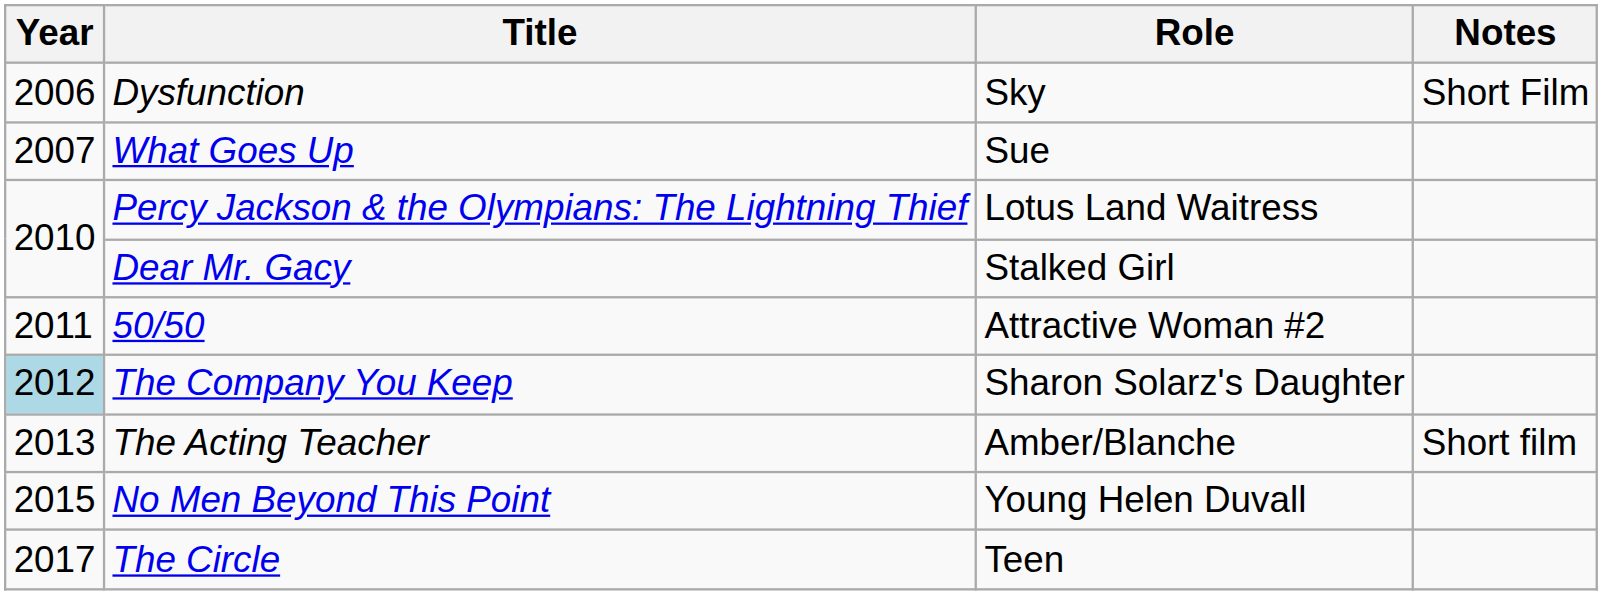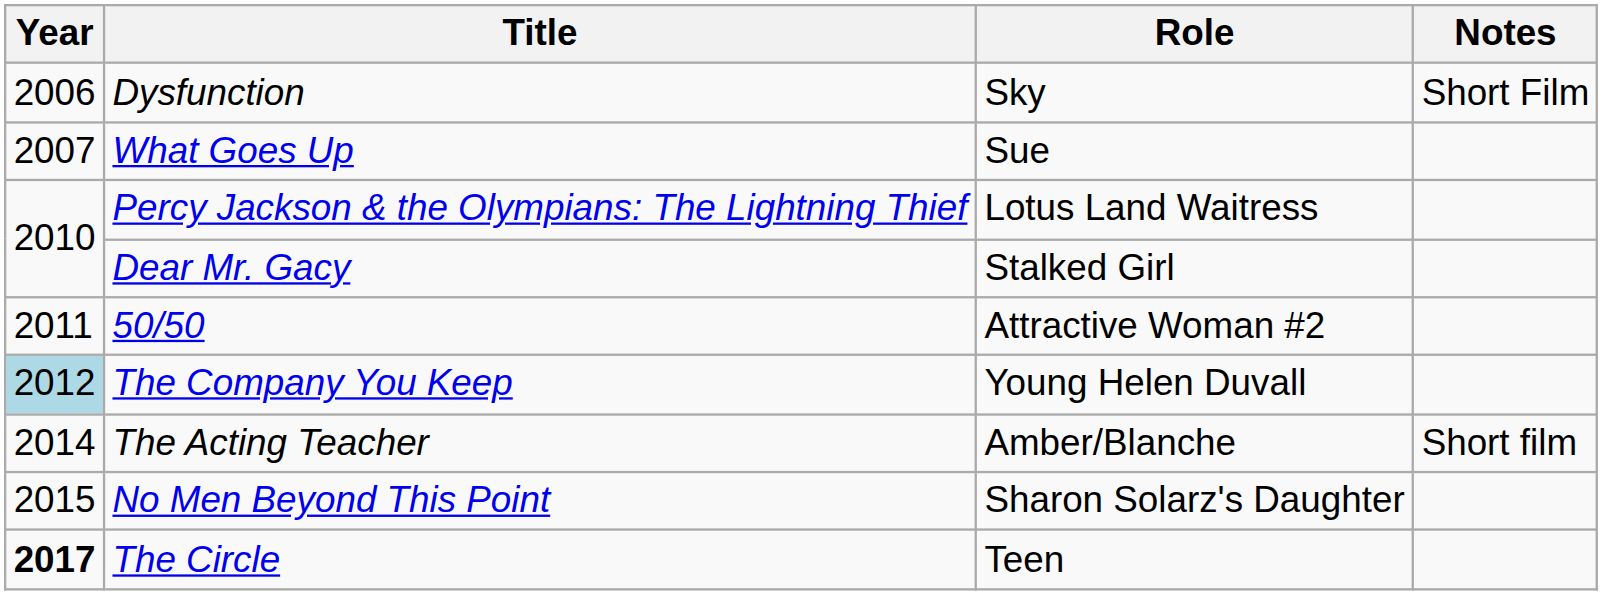 <table class="wikitable sortable">
 <tr>
 <th>Year</th>
 <th>Title</th>
 <th>Role</th>
 <th class="unsortable">Notes</th>
 </tr>
 <tr>
 <td>2006</td>
 <td><em>Dysfunction</em></td>
 <td>Sky</td>
 <td>Short Film</td>
 </tr>
 <tr>
 <td>2007</td>
 <td><em><a href='#'>What Goes Up</a></em></td>
 <td>Sue</td>
 <td></td>
 </tr>
 <tr>
 <td rowspan=2>2010</td>
 <td><em><a href='#'>Percy Jackson & the Olympians: The Lightning Thief</a></em></td>
 <td>Lotus Land Waitress</td>
 <td></td>
 </tr>
 <tr>
 <td><em><a href='#'>Dear Mr. Gacy</a></em></td>
 <td>Stalked Girl</td>
 <td></td>
 </tr>
 <tr>
 <td>2011</td>
 <td><em><a href='#'>50/50</a></em></td>
 <td>Attractive Woman #2</td>
 <td></td>
 </tr>
 <tr>
 <td style="background: lightblue;">2012</td>
 <td><em><a href='#'>The Company You Keep</a></em></td>
-<td>Sharon Solarz's Daughter</td>
+<td>Young Helen Duvall</td>
 <td></td>
 </tr>
 <tr>
-<td>2013</td>
+<td>2014</td>
 <td><em>The Acting Teacher</em></td>
 <td>Amber/Blanche</td>
 <td>Short film</td>
 </tr>
 <tr>
 <td>2015</td>
 <td><em><a href='#'>No Men Beyond This Point</a></em></td>
-<td>Young Helen Duvall</td>
+<td>Sharon Solarz's Daughter</td>
 <td></td>
 </tr>
 <tr>
-<td>2017</td>
+<td><strong>2017</strong></td>
 <td><em><a href='#'>The Circle</a></em></td>
 <td>Teen</td>
 <td></td>
 </tr>
 </table>
